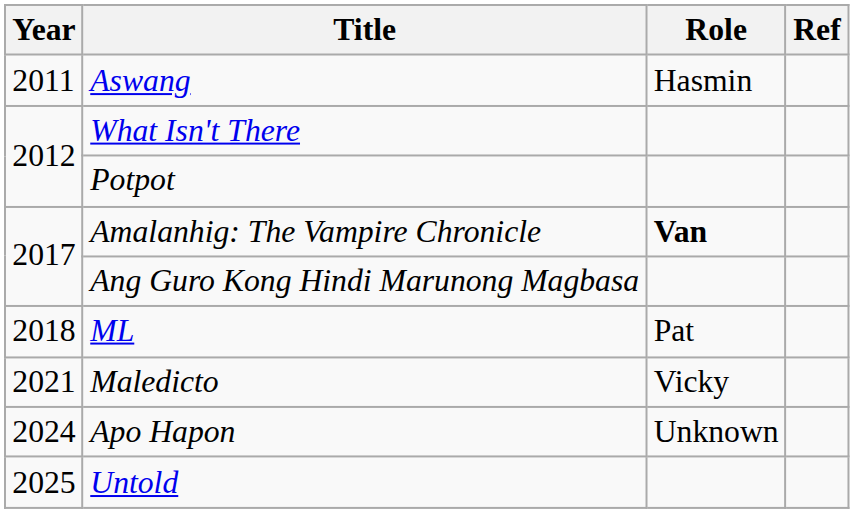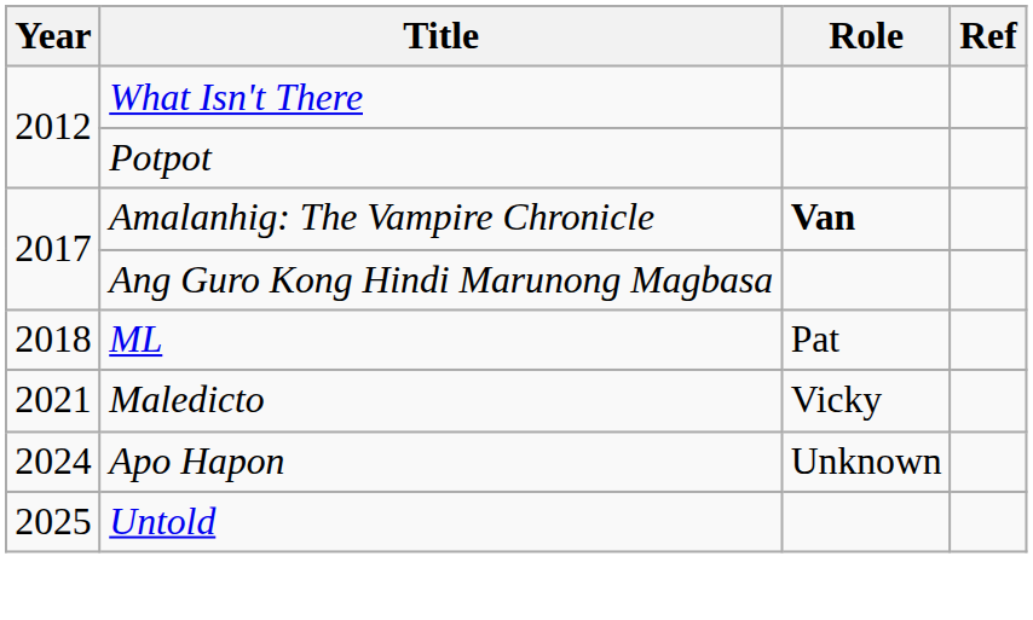 <table class="wikitable sortable" background: #f9f9f9>
 <tr>
 <th>Year</th>
 <th>Title</th>
 <th>Role</th>
 <th>Ref</th>
-</tr>
-<tr>
-<td>2011</td>
-<td><em><a href='#'>Aswang</a></em></td>
-<td>Hasmin</td>
-<td></td>
 </tr>
 <tr>
 <td rowspan="2">2012</td>
 <td><em><a href='#'>What Isn't There</a></em></td>
 <td></td>
 <td></td>
 </tr>
 <tr>
 <td><em>Potpot</em></td>
 <td></td>
 <td></td>
 </tr>
 <tr>
 <td rowspan="2">2017</td>
 <td><em>Amalanhig: The Vampire Chronicle</em></td>
 <td><strong>Van</strong></td>
 <td></td>
 </tr>
 <tr>
 <td><em>Ang Guro Kong Hindi Marunong Magbasa</em></td>
 <td></td>
 <td></td>
 </tr>
 <tr>
 <td>2018</td>
 <td><em><a href='#'>ML</a></em></td>
 <td>Pat</td>
 <td></td>
 </tr>
 <tr>
 <td>2021</td>
 <td><em>Maledicto</em></td>
 <td>Vicky</td>
 <td></td>
 </tr>
 <tr>
 <td>2024</td>
 <td><em>Apo Hapon</em></td>
 <td>Unknown</td>
 <td></td>
 </tr>
 <tr>
 <td>2025</td>
 <td><em><a href='#'>Untold</a></em></td>
 <td></td>
 <td></td>
 </tr>
 </table>
